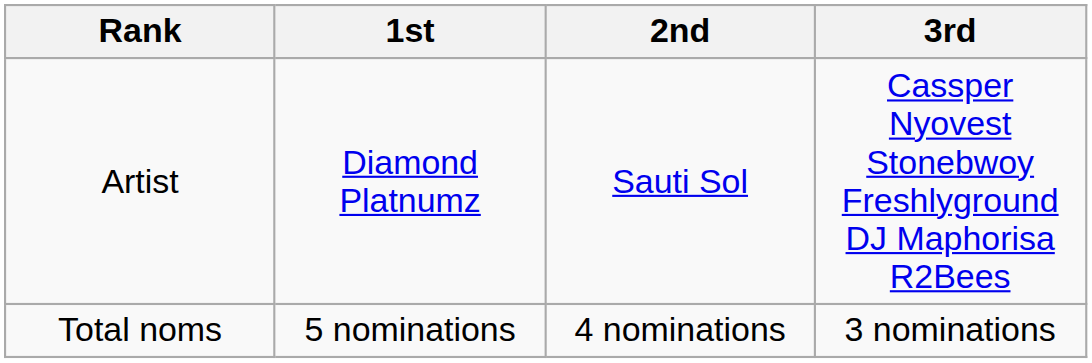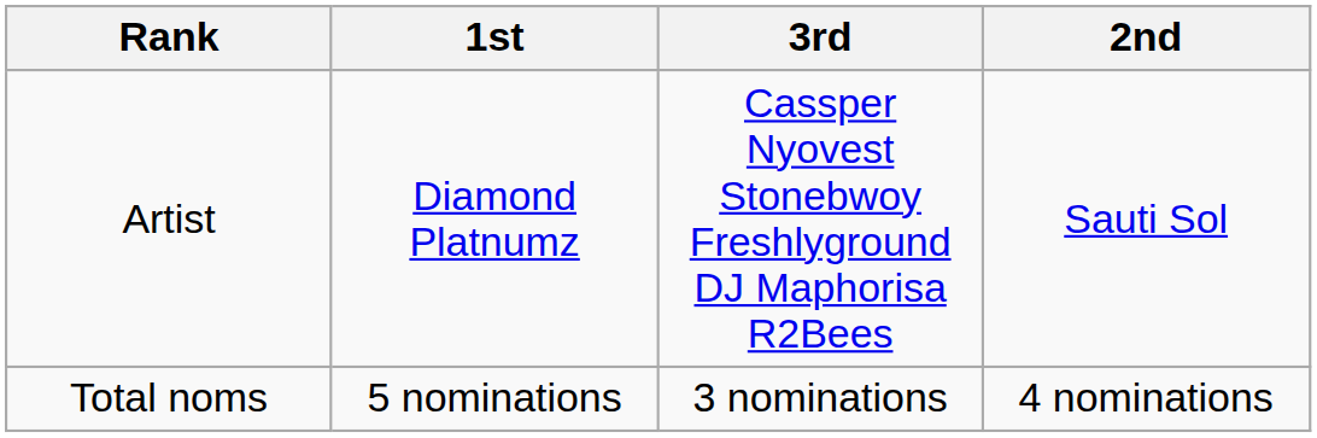 <table class="wikitable">
 <tr>
 <th style="width:120px;">Rank</th>
 <th style="width:120px;">1st</th>
+<th style="width:120px;">3rd</th>
 <th style="width:120px;">2nd</th>
-<th style="width:120px;">3rd</th>
 </tr>
 <tr align=center>
 <td>Artist</td>
 <td><a href='#'>Diamond Platnumz</a></td>
+<td><a href='#'>Cassper Nyovest</a><br><a href='#'>Stonebwoy</a><br><a href='#'>Freshlyground</a><br><a href='#'>DJ Maphorisa</a><br><a href='#'>R2Bees</a></td>
 <td><a href='#'>Sauti Sol</a></td>
-<td><a href='#'>Cassper Nyovest</a><br><a href='#'>Stonebwoy</a><br><a href='#'>Freshlyground</a><br><a href='#'>DJ Maphorisa</a><br><a href='#'>R2Bees</a></td>
 </tr>
 <tr align=center>
 <td>Total noms</td>
 <td>5 nominations</td>
+<td>3 nominations</td>
 <td>4 nominations</td>
-<td>3 nominations</td>
 </tr>
 </table>
